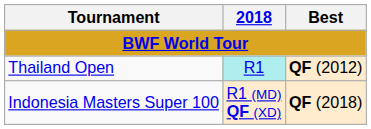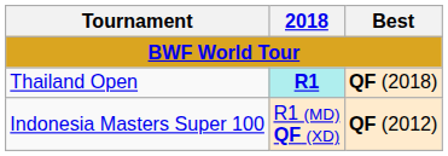 <table style='font-size: 90%; text-align:center;' class='wikitable'>
 <tr>
 <th>Tournament</th>
 <th><a href='#'>2018</a></th>
 <th>Best</th>
 </tr>
 <tr bgcolor=DAA520>
 <td colspan=20 align=center><strong><a href='#'>BWF World Tour</a></strong></td>
 </tr>
 <tr>
 <td align=left><a href='#'>Thailand Open</a></td>
-<td bgcolor=AFEEEE><a href='#'>R1</a></td>
-<td bgcolor=FFEBCD><strong>QF</strong> (2012)</td>
+<td bgcolor=AFEEEE><strong><a href='#'>R1</a></strong></td>
+<td bgcolor=FFEBCD><strong>QF</strong> (2018)</td>
 </tr>
 <tr>
 <td align=left><a href='#'>Indonesia Masters Super 100</a></td>
 <td bgcolor=FFEBCD><a href='#'>R1 <small>(MD)</small></a><br> <a href='#'><strong>QF</strong> <small>(XD)</small></a></td>
-<td bgcolor=FFEBCD><strong>QF</strong> (2018)</td>
+<td bgcolor=FFEBCD><strong>QF</strong> (2012)</td>
 </tr>
 </table>
